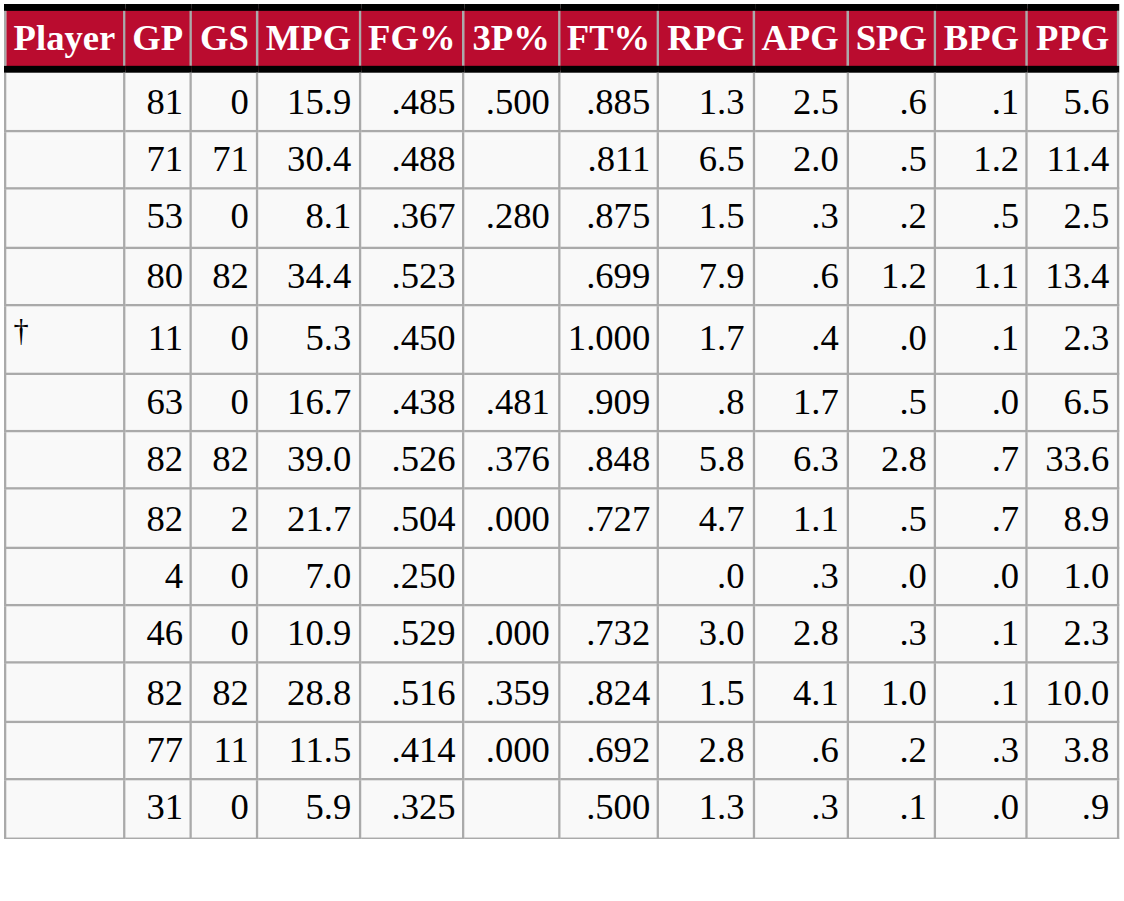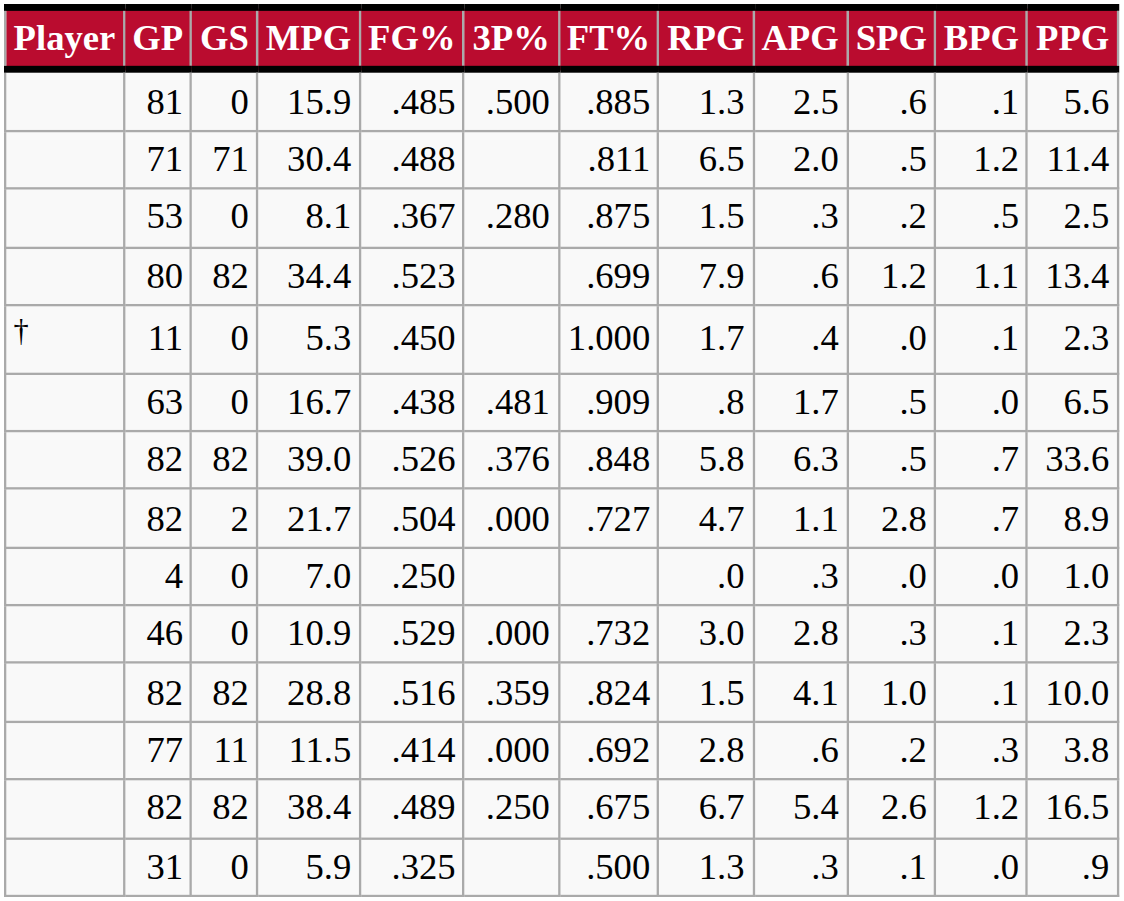 <table class="wikitable sortable" style="text-align:right;">
 <tr>
 <th style="background:#BA0C2F; color:#FFFFFF; border-top:#010101 3px solid; border-bottom:#010101 3px solid;">Player</th>
 <th style="background:#BA0C2F; color:#FFFFFF; border-top:#010101 3px solid; border-bottom:#010101 3px solid;">GP</th>
 <th style="background:#BA0C2F; color:#FFFFFF; border-top:#010101 3px solid; border-bottom:#010101 3px solid;">GS</th>
 <th style="background:#BA0C2F; color:#FFFFFF; border-top:#010101 3px solid; border-bottom:#010101 3px solid;">MPG</th>
 <th style="background:#BA0C2F; color:#FFFFFF; border-top:#010101 3px solid; border-bottom:#010101 3px solid;">FG%</th>
 <th style="background:#BA0C2F; color:#FFFFFF; border-top:#010101 3px solid; border-bottom:#010101 3px solid;">3P%</th>
 <th style="background:#BA0C2F; color:#FFFFFF; border-top:#010101 3px solid; border-bottom:#010101 3px solid;">FT%</th>
 <th style="background:#BA0C2F; color:#FFFFFF; border-top:#010101 3px solid; border-bottom:#010101 3px solid;">RPG</th>
 <th style="background:#BA0C2F; color:#FFFFFF; border-top:#010101 3px solid; border-bottom:#010101 3px solid;">APG</th>
 <th style="background:#BA0C2F; color:#FFFFFF; border-top:#010101 3px solid; border-bottom:#010101 3px solid;">SPG</th>
 <th style="background:#BA0C2F; color:#FFFFFF; border-top:#010101 3px solid; border-bottom:#010101 3px solid;">BPG</th>
 <th style="background:#BA0C2F; color:#FFFFFF; border-top:#010101 3px solid; border-bottom:#010101 3px solid;">PPG</th>
 </tr>
 <tr>
 <td style="text-align:left;"></td>
 <td>81</td>
 <td>0</td>
 <td>15.9</td>
 <td>.485</td>
 <td>.500</td>
 <td>.885</td>
 <td>1.3</td>
 <td>2.5</td>
 <td>.6</td>
 <td>.1</td>
 <td>5.6</td>
 </tr>
 <tr>
 <td style="text-align:left;"></td>
 <td>71</td>
 <td>71</td>
 <td>30.4</td>
 <td>.488</td>
 <td></td>
 <td>.811</td>
 <td>6.5</td>
 <td>2.0</td>
 <td>.5</td>
 <td>1.2</td>
 <td>11.4</td>
 </tr>
 <tr>
 <td style="text-align:left;"></td>
 <td>53</td>
 <td>0</td>
 <td>8.1</td>
 <td>.367</td>
 <td>.280</td>
 <td>.875</td>
 <td>1.5</td>
 <td>.3</td>
 <td>.2</td>
 <td>.5</td>
 <td>2.5</td>
 </tr>
 <tr>
 <td style="text-align:left;"></td>
 <td>80</td>
 <td>82</td>
 <td>34.4</td>
 <td>.523</td>
 <td></td>
 <td>.699</td>
 <td>7.9</td>
 <td>.6</td>
 <td>1.2</td>
 <td>1.1</td>
 <td>13.4</td>
 </tr>
 <tr>
 <td style="text-align:left;"><sup>†</sup></td>
 <td>11</td>
 <td>0</td>
 <td>5.3</td>
 <td>.450</td>
 <td></td>
 <td>1.000</td>
 <td>1.7</td>
 <td>.4</td>
 <td>.0</td>
 <td>.1</td>
 <td>2.3</td>
 </tr>
 <tr>
 <td style="text-align:left;"></td>
 <td>63</td>
 <td>0</td>
 <td>16.7</td>
 <td>.438</td>
 <td>.481</td>
 <td>.909</td>
 <td>.8</td>
 <td>1.7</td>
 <td>.5</td>
 <td>.0</td>
 <td>6.5</td>
 </tr>
 <tr>
 <td style="text-align:left;"></td>
 <td>82</td>
 <td>82</td>
 <td>39.0</td>
 <td>.526</td>
 <td>.376</td>
 <td>.848</td>
 <td>5.8</td>
 <td>6.3</td>
-<td>2.8</td>
+<td>.5</td>
 <td>.7</td>
 <td>33.6</td>
 </tr>
 <tr>
 <td style="text-align:left;"></td>
 <td>82</td>
 <td>2</td>
 <td>21.7</td>
 <td>.504</td>
 <td>.000</td>
 <td>.727</td>
 <td>4.7</td>
 <td>1.1</td>
-<td>.5</td>
+<td>2.8</td>
 <td>.7</td>
 <td>8.9</td>
 </tr>
 <tr>
 <td style="text-align:left;"></td>
 <td>4</td>
 <td>0</td>
 <td>7.0</td>
 <td>.250</td>
 <td></td>
 <td></td>
 <td>.0</td>
 <td>.3</td>
 <td>.0</td>
 <td>.0</td>
 <td>1.0</td>
 </tr>
 <tr>
 <td style="text-align:left;"></td>
 <td>46</td>
 <td>0</td>
 <td>10.9</td>
 <td>.529</td>
 <td>.000</td>
 <td>.732</td>
 <td>3.0</td>
 <td>2.8</td>
 <td>.3</td>
 <td>.1</td>
 <td>2.3</td>
 </tr>
 <tr>
 <td style="text-align:left;"></td>
 <td>82</td>
 <td>82</td>
 <td>28.8</td>
 <td>.516</td>
 <td>.359</td>
 <td>.824</td>
 <td>1.5</td>
 <td>4.1</td>
 <td>1.0</td>
 <td>.1</td>
 <td>10.0</td>
 </tr>
 <tr>
 <td style="text-align:left;"></td>
 <td>77</td>
 <td>11</td>
 <td>11.5</td>
 <td>.414</td>
 <td>.000</td>
 <td>.692</td>
 <td>2.8</td>
 <td>.6</td>
 <td>.2</td>
 <td>.3</td>
 <td>3.8</td>
 </tr>
 <tr>
 <td style="text-align:left;"></td>
+<td>82</td>
+<td>82</td>
+<td>38.4</td>
+<td>.489</td>
+<td>.250</td>
+<td>.675</td>
+<td>6.7</td>
+<td>5.4</td>
+<td>2.6</td>
+<td>1.2</td>
+<td>16.5</td>
+</tr>
+<tr>
+<td style="text-align:left;"></td>
 <td>31</td>
 <td>0</td>
 <td>5.9</td>
 <td>.325</td>
 <td></td>
 <td>.500</td>
 <td>1.3</td>
 <td>.3</td>
 <td>.1</td>
 <td>.0</td>
 <td>.9</td>
 </tr>
 </table>
